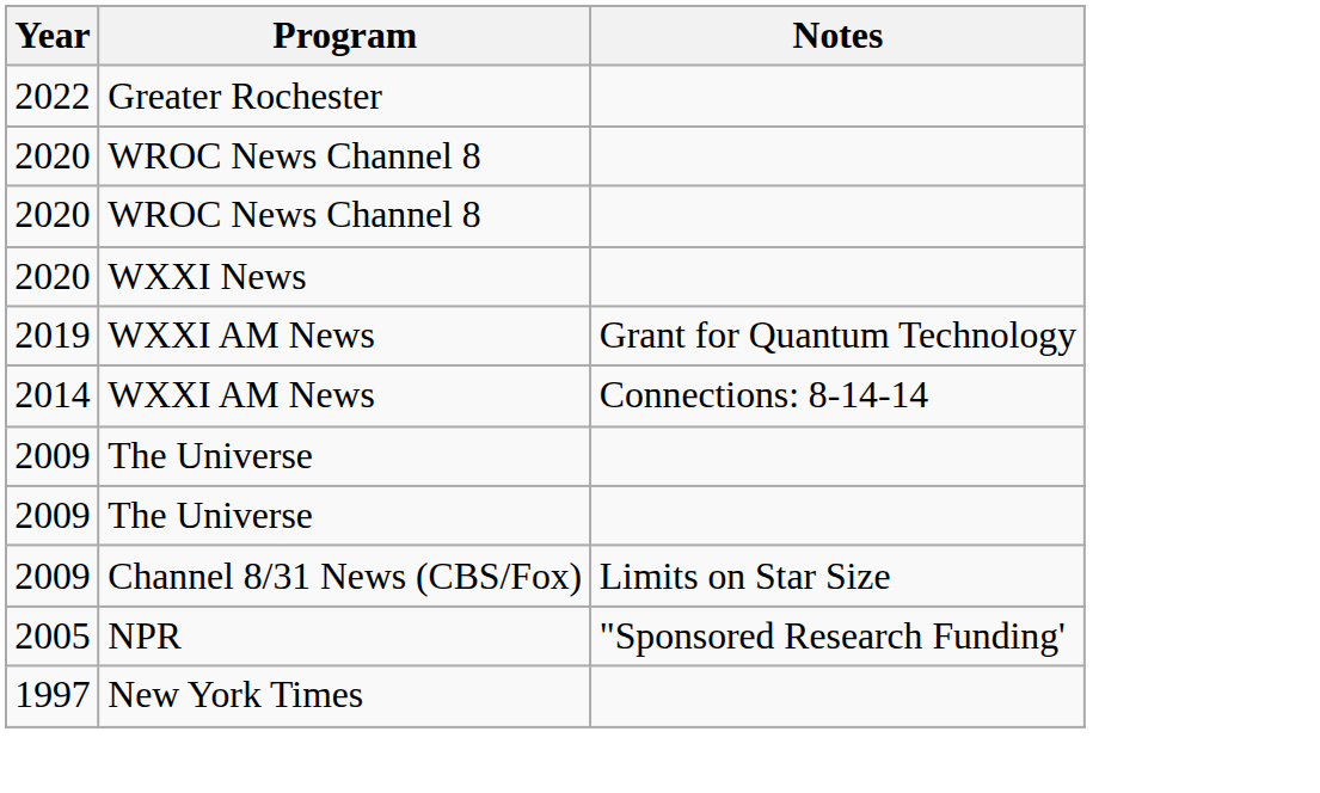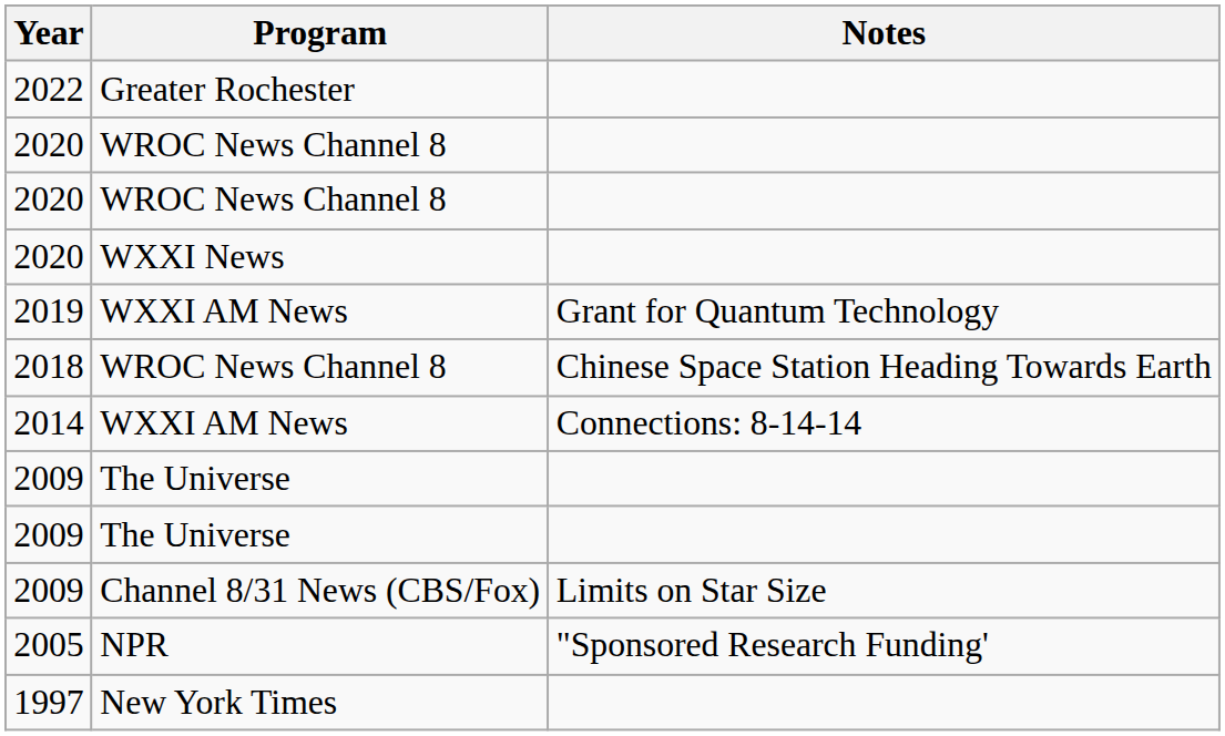 <table class="wikitable">
 <tr>
 <th>Year</th>
 <th>Program</th>
 <th>Notes</th>
 </tr>
 <tr>
 <td>2022</td>
 <td>Greater Rochester</td>
 <td></td>
 </tr>
 <tr>
 <td>2020</td>
 <td>WROC News Channel 8</td>
 <td></td>
 </tr>
 <tr>
 <td>2020</td>
 <td>WROC News Channel 8</td>
 <td></td>
 </tr>
 <tr>
 <td>2020</td>
 <td>WXXI News</td>
 <td></td>
 </tr>
 <tr>
 <td>2019</td>
 <td>WXXI AM News</td>
 <td>Grant for Quantum Technology</td>
 </tr>
 <tr>
+<td>2018</td>
+<td>WROC News Channel 8</td>
+<td>Chinese Space Station Heading Towards Earth</td>
+</tr>
+<tr>
 <td>2014</td>
 <td>WXXI AM News</td>
 <td>Connections: 8-14-14</td>
 </tr>
 <tr>
 <td>2009</td>
 <td>The Universe</td>
 <td></td>
 </tr>
 <tr>
 <td>2009</td>
 <td>The Universe</td>
 <td></td>
 </tr>
 <tr>
 <td>2009</td>
 <td>Channel 8/31 News (CBS/Fox)</td>
 <td>Limits on Star Size</td>
 </tr>
 <tr>
 <td>2005</td>
 <td>NPR</td>
 <td>"Sponsored Research Funding'</td>
 </tr>
 <tr>
 <td>1997</td>
 <td>New York Times</td>
 <td></td>
 </tr>
 </table>
